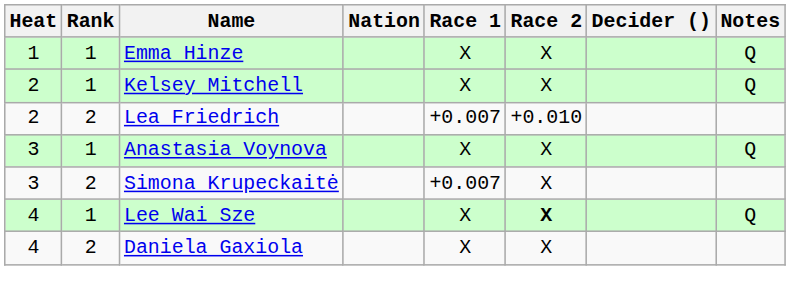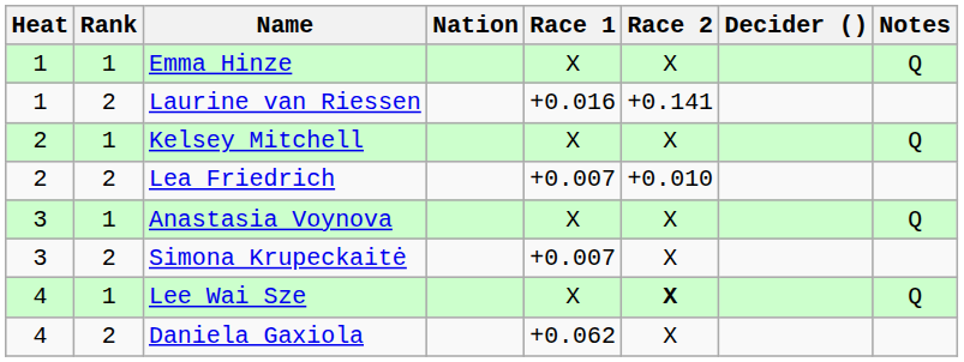 <table class="wikitable sortable" style="text-align:center">
 <tr>
 <th>Heat</th>
 <th>Rank</th>
 <th>Name</th>
 <th>Nation</th>
 <th>Race 1</th>
 <th>Race 2</th>
 <th>Decider ()</th>
 <th>Notes</th>
 </tr>
 <tr bgcolor=ccffcc>
 <td>1</td>
 <td>1</td>
 <td align=left><a href='#'>Emma Hinze</a></td>
 <td align=left></td>
 <td>X</td>
 <td>X</td>
 <td></td>
 <td>Q</td>
+</tr>
+<tr>
+<td>1</td>
+<td>2</td>
+<td align=left><a href='#'>Laurine van Riessen</a></td>
+<td align=left></td>
+<td>+0.016</td>
+<td>+0.141</td>
+<td></td>
+<td></td>
 </tr>
 <tr bgcolor=ccffcc>
 <td>2</td>
 <td>1</td>
 <td align=left><a href='#'>Kelsey Mitchell</a></td>
 <td align=left></td>
 <td>X</td>
 <td>X</td>
 <td></td>
 <td>Q</td>
 </tr>
 <tr>
 <td>2</td>
 <td>2</td>
 <td align=left><a href='#'>Lea Friedrich</a></td>
 <td align=left></td>
 <td>+0.007</td>
 <td>+0.010</td>
 <td></td>
 <td></td>
 </tr>
 <tr bgcolor=ccffcc>
 <td>3</td>
 <td>1</td>
 <td align=left><a href='#'>Anastasia Voynova</a></td>
 <td align=left></td>
 <td>X</td>
 <td>X</td>
 <td></td>
 <td>Q</td>
 </tr>
 <tr>
 <td>3</td>
 <td>2</td>
 <td align=left><a href='#'>Simona Krupeckaitė</a></td>
 <td align=left></td>
 <td>+0.007</td>
 <td>X</td>
 <td></td>
 <td></td>
 </tr>
 <tr bgcolor=ccffcc>
 <td>4</td>
 <td>1</td>
 <td align=left><a href='#'>Lee Wai Sze</a></td>
 <td align=left></td>
 <td>X</td>
 <td><strong>X</strong></td>
 <td></td>
 <td>Q</td>
 </tr>
 <tr>
 <td>4</td>
 <td>2</td>
 <td align=left><a href='#'>Daniela Gaxiola</a></td>
 <td align=left></td>
-<td>X</td>
+<td>+0.062</td>
 <td>X</td>
 <td></td>
 <td></td>
 </tr>
 </table>
